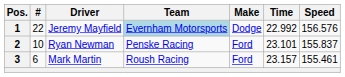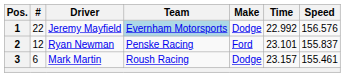 <table class="wikitable" style="font-size:95%">
 <tr>
 <th>Pos.</th>
 <th>#</th>
 <th>Driver</th>
 <th>Team</th>
 <th>Make</th>
 <th>Time</th>
 <th>Speed</th>
 </tr>
 <tr>
 <th>1</th>
 <td>22</td>
 <td><a href='#'>Jeremy Mayfield</a></td>
 <td style="background: lightblue;"><a href='#'>Evernham Motorsports</a></td>
 <td><a href='#'>Dodge</a></td>
 <td>22.992</td>
 <td>156.576</td>
 </tr>
 <tr>
 <th>2</th>
-<td>10</td>
+<td>12</td>
 <td><a href='#'>Ryan Newman</a></td>
 <td><a href='#'>Penske Racing</a></td>
 <td><a href='#'>Ford</a></td>
 <td>23.101</td>
 <td>155.837</td>
 </tr>
 <tr>
 <th>3</th>
 <td>6</td>
 <td><a href='#'>Mark Martin</a></td>
 <td><a href='#'>Roush Racing</a></td>
-<td><a href='#'>Ford</a></td>
+<td><a href='#'>Dodge</a></td>
 <td>23.157</td>
 <td>155.461</td>
 </tr>
 <tr>
 <th colspan="7"></th>
 </tr>
 </table>
